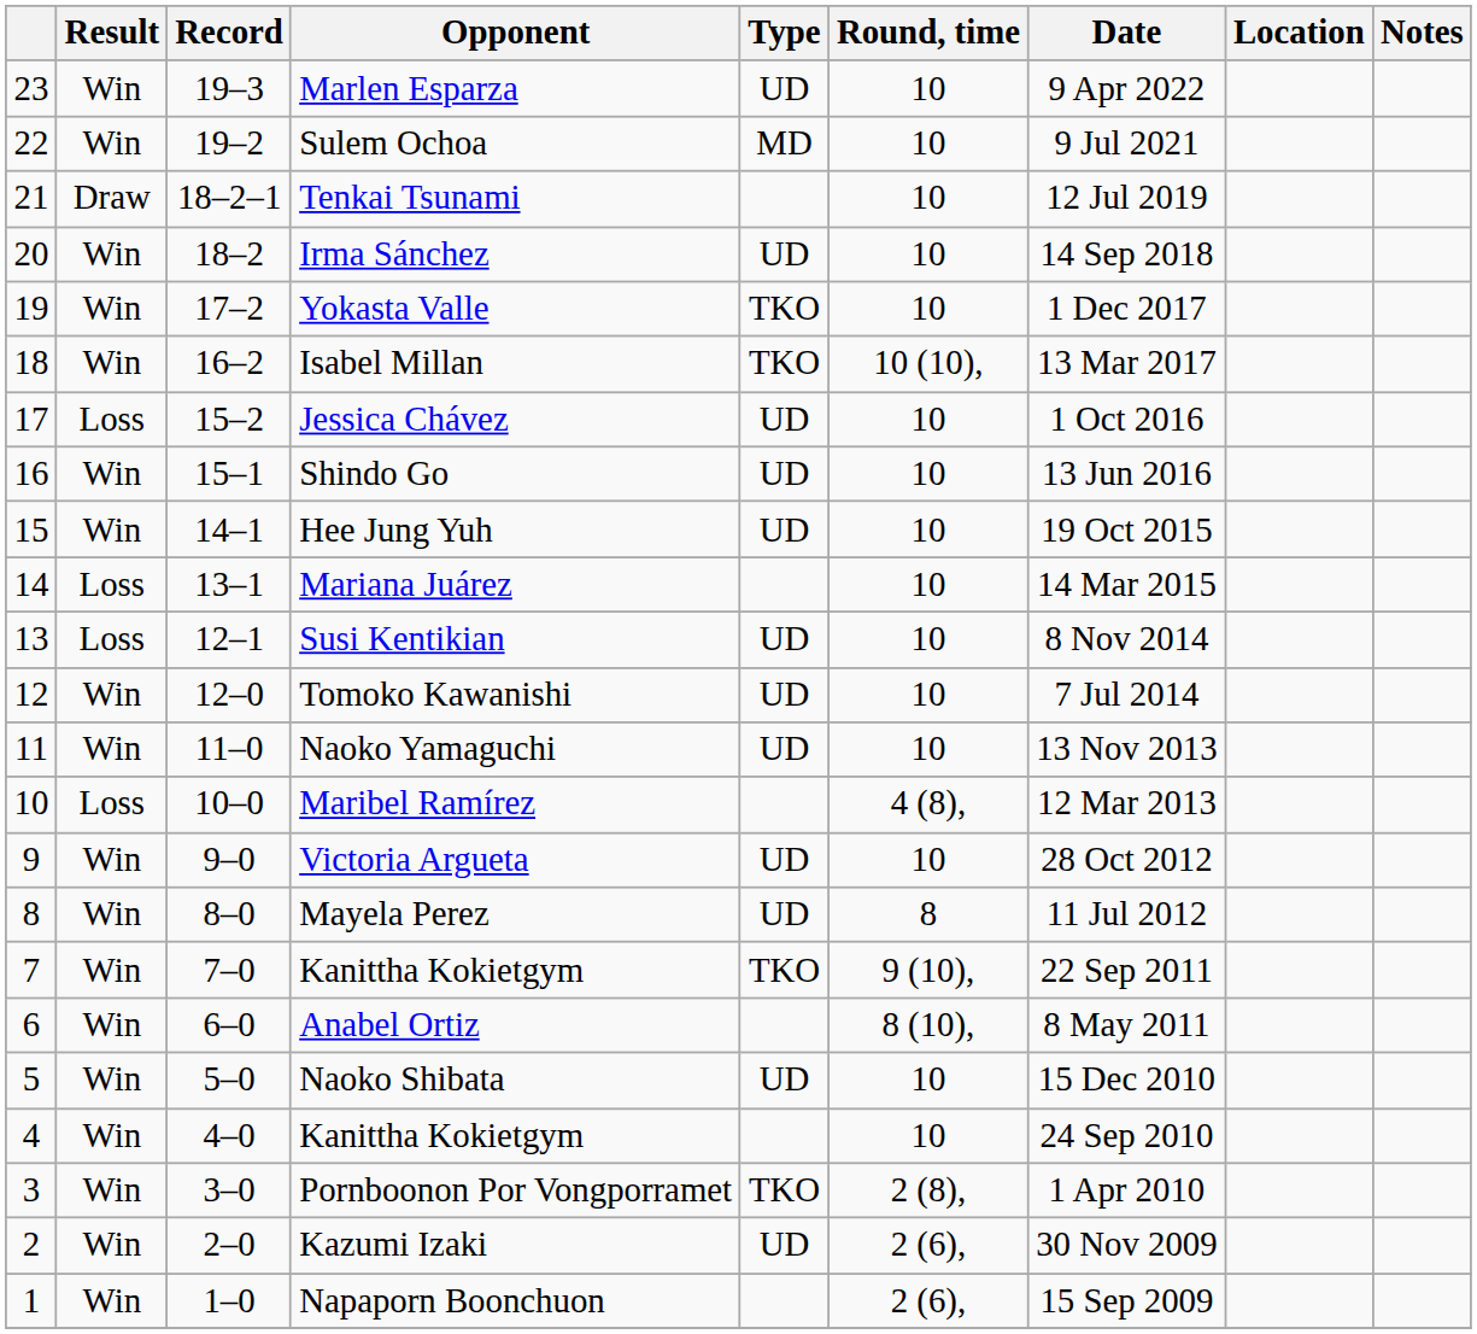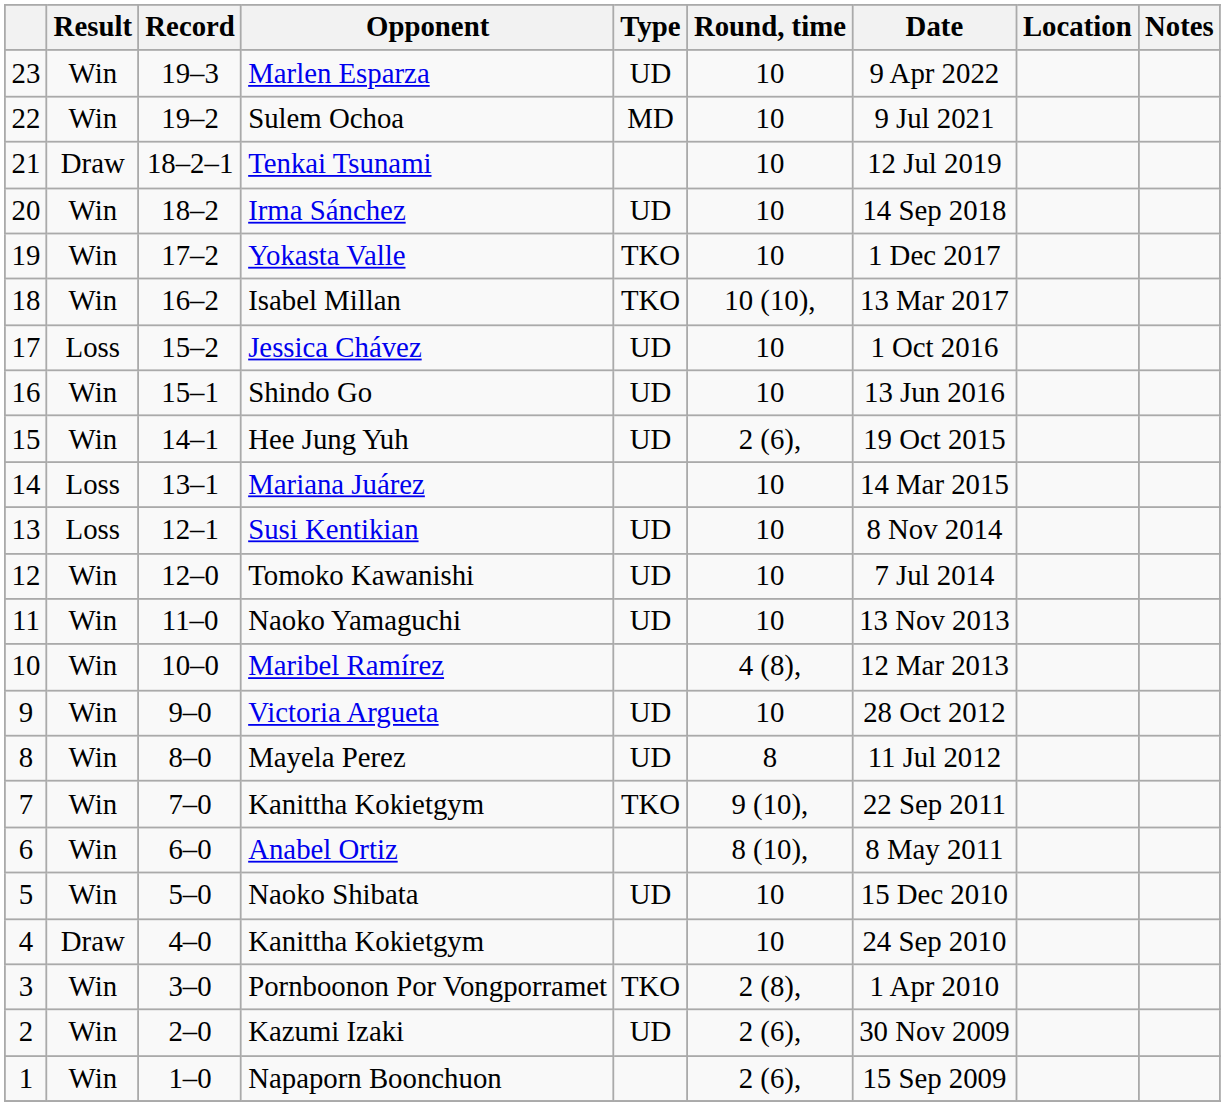 <table class="wikitable" style="text-align:center">
 <tr>
 <th></th>
 <th>Result</th>
 <th>Record</th>
 <th>Opponent</th>
 <th>Type</th>
 <th>Round, time</th>
 <th>Date</th>
 <th>Location</th>
 <th>Notes</th>
 </tr>
 <tr>
 <td>23</td>
 <td>Win</td>
 <td>19–3</td>
 <td align=left><a href='#'>Marlen Esparza</a></td>
 <td>UD</td>
 <td>10</td>
 <td>9 Apr 2022</td>
 <td align=left></td>
 <td align=left></td>
 </tr>
 <tr>
 <td>22</td>
 <td>Win</td>
 <td>19–2</td>
 <td align=left>Sulem Ochoa</td>
 <td>MD</td>
 <td>10</td>
 <td>9 Jul 2021</td>
 <td align=left></td>
 <td align=left></td>
 </tr>
 <tr>
 <td>21</td>
 <td>Draw</td>
 <td>18–2–1</td>
 <td align=left><a href='#'>Tenkai Tsunami</a></td>
 <td></td>
 <td>10</td>
 <td>12 Jul 2019</td>
 <td align=left></td>
 <td align=left></td>
 </tr>
 <tr>
 <td>20</td>
 <td>Win</td>
 <td>18–2</td>
 <td align=left><a href='#'>Irma Sánchez</a></td>
 <td>UD</td>
 <td>10</td>
 <td>14 Sep 2018</td>
 <td align=left></td>
 <td align=left></td>
 </tr>
 <tr>
 <td>19</td>
 <td>Win</td>
 <td>17–2</td>
 <td align=left><a href='#'>Yokasta Valle</a></td>
 <td>TKO</td>
 <td>10</td>
 <td>1 Dec 2017</td>
 <td align=left></td>
 <td align=left></td>
 </tr>
 <tr>
 <td>18</td>
 <td>Win</td>
 <td>16–2</td>
 <td align=left>Isabel Millan</td>
 <td>TKO</td>
 <td>10 (10), </td>
 <td>13 Mar 2017</td>
 <td align=left></td>
 <td align=left></td>
 </tr>
 <tr>
 <td>17</td>
 <td>Loss</td>
 <td>15–2</td>
 <td align=left><a href='#'>Jessica Chávez</a></td>
 <td>UD</td>
 <td>10</td>
 <td>1 Oct 2016</td>
 <td align=left></td>
 <td align=left></td>
 </tr>
 <tr>
 <td>16</td>
 <td>Win</td>
 <td>15–1</td>
 <td align=left>Shindo Go</td>
 <td>UD</td>
 <td>10</td>
 <td>13 Jun 2016</td>
 <td align=left></td>
 <td align=left></td>
 </tr>
 <tr>
 <td>15</td>
 <td>Win</td>
 <td>14–1</td>
 <td align=left>Hee Jung Yuh</td>
 <td>UD</td>
-<td>10</td>
+<td>2 (6), </td>
 <td>19 Oct 2015</td>
 <td align=left></td>
 <td align=left></td>
 </tr>
 <tr>
 <td>14</td>
 <td>Loss</td>
 <td>13–1</td>
 <td align=left><a href='#'>Mariana Juárez</a></td>
 <td></td>
 <td>10</td>
 <td>14 Mar 2015</td>
 <td align=left></td>
 <td></td>
 </tr>
 <tr>
 <td>13</td>
 <td>Loss</td>
 <td>12–1</td>
 <td align=left><a href='#'>Susi Kentikian</a></td>
 <td>UD</td>
 <td>10</td>
 <td>8 Nov 2014</td>
 <td align=left></td>
 <td align=left></td>
 </tr>
 <tr>
 <td>12</td>
 <td>Win</td>
 <td>12–0</td>
 <td align=left>Tomoko Kawanishi</td>
 <td>UD</td>
 <td>10</td>
 <td>7 Jul 2014</td>
 <td align=left></td>
 <td align=left></td>
 </tr>
 <tr>
 <td>11</td>
 <td>Win</td>
 <td>11–0</td>
 <td align=left>Naoko Yamaguchi</td>
 <td>UD</td>
 <td>10</td>
 <td>13 Nov 2013</td>
 <td align=left></td>
 <td align=left></td>
 </tr>
 <tr>
 <td>10</td>
-<td>Loss</td>
+<td>Win</td>
 <td>10–0</td>
 <td align=left><a href='#'>Maribel Ramírez</a></td>
 <td></td>
 <td>4 (8), </td>
 <td>12 Mar 2013</td>
 <td align=left></td>
 <td></td>
 </tr>
 <tr>
 <td>9</td>
 <td>Win</td>
 <td>9–0</td>
 <td align=left><a href='#'>Victoria Argueta</a></td>
 <td>UD</td>
 <td>10</td>
 <td>28 Oct 2012</td>
 <td align=left></td>
 <td align=left></td>
 </tr>
 <tr>
 <td>8</td>
 <td>Win</td>
 <td>8–0</td>
 <td align=left>Mayela Perez</td>
 <td>UD</td>
 <td>8</td>
 <td>11 Jul 2012</td>
 <td align=left></td>
 <td></td>
 </tr>
 <tr>
 <td>7</td>
 <td>Win</td>
 <td>7–0</td>
 <td align=left>Kanittha Kokietgym</td>
 <td>TKO</td>
 <td>9 (10), </td>
 <td>22 Sep 2011</td>
 <td align=left></td>
 <td align=left></td>
 </tr>
 <tr>
 <td>6</td>
 <td>Win</td>
 <td>6–0</td>
 <td align=left><a href='#'>Anabel Ortiz</a></td>
 <td></td>
 <td>8 (10), </td>
 <td>8 May 2011</td>
 <td align=left></td>
 <td align=left></td>
 </tr>
 <tr>
 <td>5</td>
 <td>Win</td>
 <td>5–0</td>
 <td align=left>Naoko Shibata</td>
 <td>UD</td>
 <td>10</td>
 <td>15 Dec 2010</td>
 <td align=left></td>
 <td align=left></td>
 </tr>
 <tr>
 <td>4</td>
-<td>Win</td>
+<td>Draw</td>
 <td>4–0</td>
 <td align=left>Kanittha Kokietgym</td>
 <td></td>
 <td>10</td>
 <td>24 Sep 2010</td>
 <td align=left></td>
 <td align=left></td>
 </tr>
 <tr>
 <td>3</td>
 <td>Win</td>
 <td>3–0</td>
 <td align=left>Pornboonon Por Vongporramet</td>
 <td>TKO</td>
 <td>2 (8), </td>
 <td>1 Apr 2010</td>
 <td align=left></td>
 <td></td>
 </tr>
 <tr>
 <td>2</td>
 <td>Win</td>
 <td>2–0</td>
 <td align=left>Kazumi Izaki</td>
 <td>UD</td>
 <td>2 (6), </td>
 <td>30 Nov 2009</td>
 <td align=left></td>
 <td></td>
 </tr>
 <tr>
 <td>1</td>
 <td>Win</td>
 <td>1–0</td>
 <td align=left>Napaporn Boonchuon</td>
 <td></td>
 <td>2 (6), </td>
 <td>15 Sep 2009</td>
 <td align=left></td>
 <td></td>
 </tr>
 <tr>
 </tr>
 </table>
